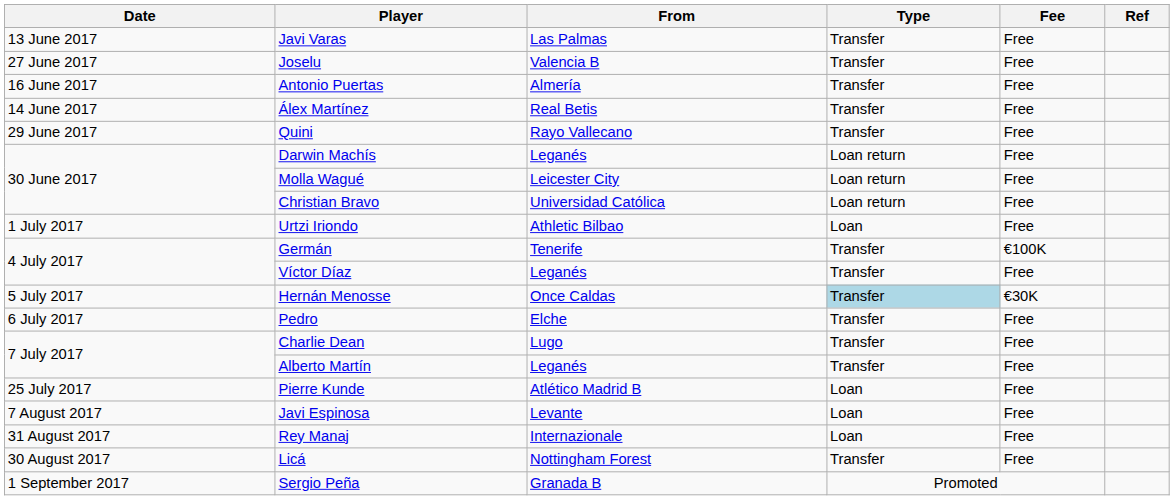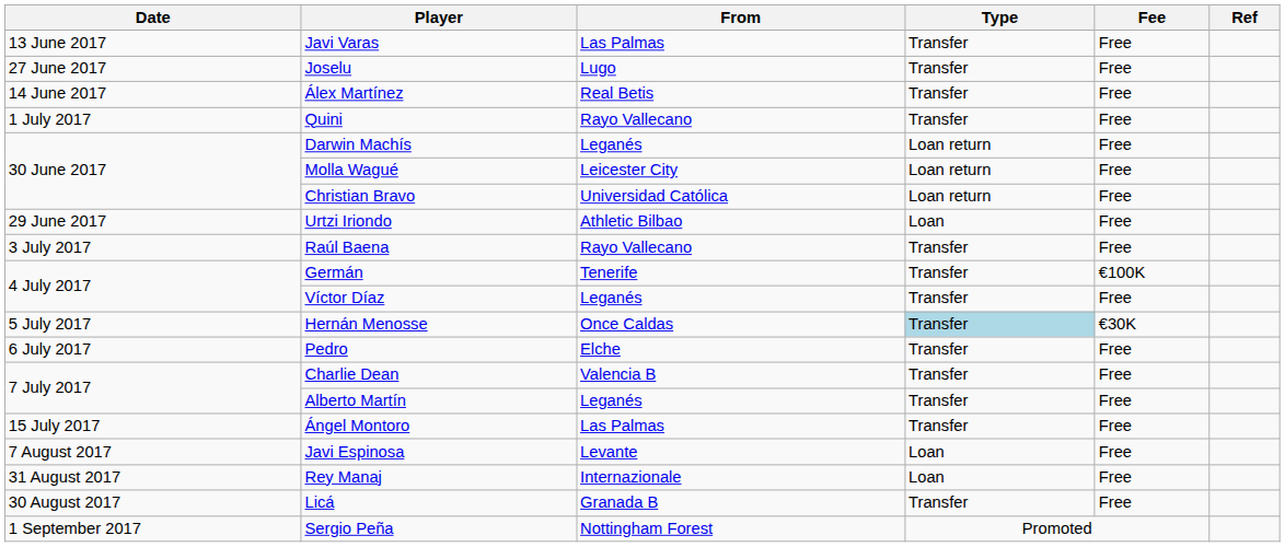 <table class="wikitable" style="width:80%;">
 <tr>
 <th>Date</th>
 <th>Player</th>
 <th>From</th>
 <th>Type</th>
 <th>Fee</th>
 <th>Ref</th>
 </tr>
 <tr>
 <td>13 June 2017</td>
 <td> <a href='#'>Javi Varas</a></td>
 <td> <a href='#'>Las Palmas</a></td>
 <td>Transfer</td>
 <td>Free</td>
 <td></td>
 </tr>
 <tr>
 <td>27 June 2017</td>
 <td> <a href='#'>Joselu</a></td>
-<td> <a href='#'>Valencia B</a></td>
-<td>Transfer</td>
-<td>Free</td>
-<td></td>
-</tr>
-<tr>
-<td>16 June 2017</td>
-<td> <a href='#'>Antonio Puertas</a></td>
-<td> <a href='#'>Almería</a></td>
+<td> <a href='#'>Lugo</a></td>
 <td>Transfer</td>
 <td>Free</td>
 <td></td>
 </tr>
 <tr>
 <td>14 June 2017</td>
 <td> <a href='#'>Álex Martínez</a></td>
 <td> <a href='#'>Real Betis</a></td>
 <td>Transfer</td>
 <td>Free</td>
 <td></td>
 </tr>
 <tr>
-<td>29 June 2017</td>
+<td>1 July 2017</td>
 <td> <a href='#'>Quini</a></td>
 <td> <a href='#'>Rayo Vallecano</a></td>
 <td>Transfer</td>
 <td>Free</td>
 <td></td>
 </tr>
 <tr>
 <td rowspan="3">30 June 2017</td>
 <td> <a href='#'>Darwin Machís</a></td>
 <td> <a href='#'>Leganés</a></td>
 <td>Loan return</td>
 <td>Free</td>
 <td></td>
 </tr>
 <tr>
 <td> <a href='#'>Molla Wagué</a></td>
 <td> <a href='#'>Leicester City</a></td>
 <td>Loan return</td>
 <td>Free</td>
 <td></td>
 </tr>
 <tr>
 <td> <a href='#'>Christian Bravo</a></td>
 <td> <a href='#'>Universidad Católica</a></td>
 <td>Loan return</td>
 <td>Free</td>
 <td></td>
 </tr>
 <tr>
-<td>1 July 2017</td>
+<td>29 June 2017</td>
 <td> <a href='#'>Urtzi Iriondo</a></td>
 <td> <a href='#'>Athletic Bilbao</a></td>
 <td>Loan</td>
+<td>Free</td>
+<td></td>
+</tr>
+<tr>
+<td>3 July 2017</td>
+<td> <a href='#'>Raúl Baena</a></td>
+<td> <a href='#'>Rayo Vallecano</a></td>
+<td>Transfer</td>
 <td>Free</td>
 <td></td>
 </tr>
 <tr>
 <td rowspan="2">4 July 2017</td>
 <td> <a href='#'>Germán</a></td>
 <td> <a href='#'>Tenerife</a></td>
 <td>Transfer</td>
 <td>€100K</td>
 <td></td>
 </tr>
 <tr>
 <td> <a href='#'>Víctor Díaz</a></td>
 <td> <a href='#'>Leganés</a></td>
 <td>Transfer</td>
 <td>Free</td>
 <td></td>
 </tr>
 <tr>
 <td>5 July 2017</td>
 <td> <a href='#'>Hernán Menosse</a></td>
 <td> <a href='#'>Once Caldas</a></td>
 <td style="background: lightblue;">Transfer</td>
 <td>€30K</td>
 <td></td>
 </tr>
 <tr>
 <td>6 July 2017</td>
 <td> <a href='#'>Pedro</a></td>
 <td> <a href='#'>Elche</a></td>
 <td>Transfer</td>
 <td>Free</td>
 <td></td>
 </tr>
 <tr>
 <td rowspan="2">7 July 2017</td>
 <td> <a href='#'>Charlie Dean</a></td>
-<td> <a href='#'>Lugo</a></td>
+<td> <a href='#'>Valencia B</a></td>
 <td>Transfer</td>
 <td>Free</td>
 <td></td>
 </tr>
 <tr>
 <td> <a href='#'>Alberto Martín</a></td>
 <td> <a href='#'>Leganés</a></td>
 <td>Transfer</td>
 <td>Free</td>
 <td></td>
 </tr>
 <tr>
-<td>25 July 2017</td>
-<td> <a href='#'>Pierre Kunde</a></td>
-<td> <a href='#'>Atlético Madrid B</a></td>
-<td>Loan</td>
+<td>15 July 2017</td>
+<td> <a href='#'>Ángel Montoro</a></td>
+<td> <a href='#'>Las Palmas</a></td>
+<td>Transfer</td>
 <td>Free</td>
 <td></td>
 </tr>
 <tr>
 <td>7 August 2017</td>
 <td> <a href='#'>Javi Espinosa</a></td>
 <td> <a href='#'>Levante</a></td>
 <td>Loan</td>
 <td>Free</td>
 <td></td>
 </tr>
 <tr>
 <td>31 August 2017</td>
 <td> <a href='#'>Rey Manaj</a></td>
 <td> <a href='#'>Internazionale</a></td>
 <td>Loan</td>
 <td>Free</td>
 <td></td>
 </tr>
 <tr>
 <td>30 August 2017</td>
 <td> <a href='#'>Licá</a></td>
-<td> <a href='#'>Nottingham Forest</a></td>
+<td> <a href='#'>Granada B</a></td>
 <td>Transfer</td>
 <td>Free</td>
 <td></td>
 </tr>
 <tr>
 <td>1 September 2017</td>
 <td> <a href='#'>Sergio Peña</a></td>
-<td> <a href='#'>Granada B</a></td>
+<td> <a href='#'>Nottingham Forest</a></td>
 <td colspan="2" style="text-align:center;">Promoted</td>
 <td></td>
 </tr>
 </table>
